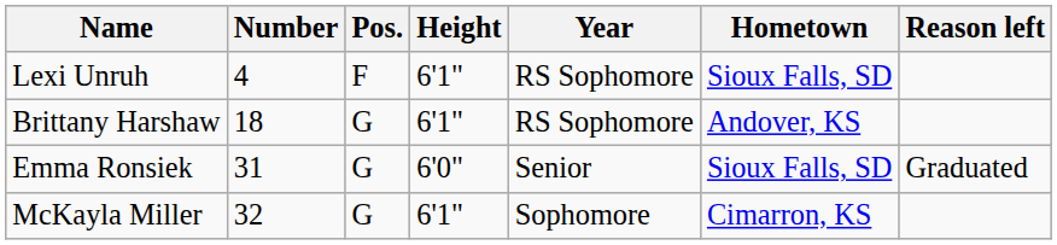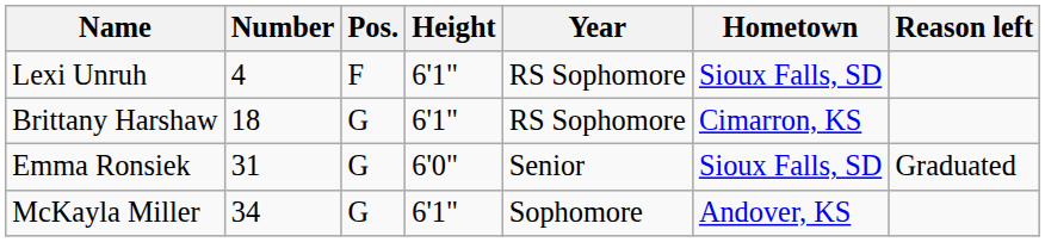 <table class="wikitable sortable" border="1">
 <tr>
 <th>Name</th>
 <th>Number</th>
 <th>Pos.</th>
 <th>Height</th>
 <th>Year</th>
 <th>Hometown</th>
 <th class="unsortable">Reason left</th>
 </tr>
 <tr>
 <td>Lexi Unruh</td>
 <td>4</td>
 <td>F</td>
 <td>6'1"</td>
 <td>RS Sophomore</td>
 <td><a href='#'>Sioux Falls, SD</a></td>
 <td></td>
 </tr>
 <tr>
 <td>Brittany Harshaw</td>
 <td>18</td>
 <td>G</td>
 <td>6'1"</td>
 <td>RS Sophomore</td>
-<td><a href='#'>Andover, KS</a></td>
+<td><a href='#'>Cimarron, KS</a></td>
 <td></td>
 </tr>
 <tr>
 <td>Emma Ronsiek</td>
 <td>31</td>
 <td>G</td>
 <td>6'0"</td>
 <td>Senior</td>
 <td><a href='#'>Sioux Falls, SD</a></td>
 <td>Graduated</td>
 </tr>
 <tr>
 <td>McKayla Miller</td>
-<td>32</td>
+<td>34</td>
 <td>G</td>
 <td>6'1"</td>
 <td>Sophomore</td>
-<td><a href='#'>Cimarron, KS</a></td>
+<td><a href='#'>Andover, KS</a></td>
 <td></td>
 </tr>
 </table>
